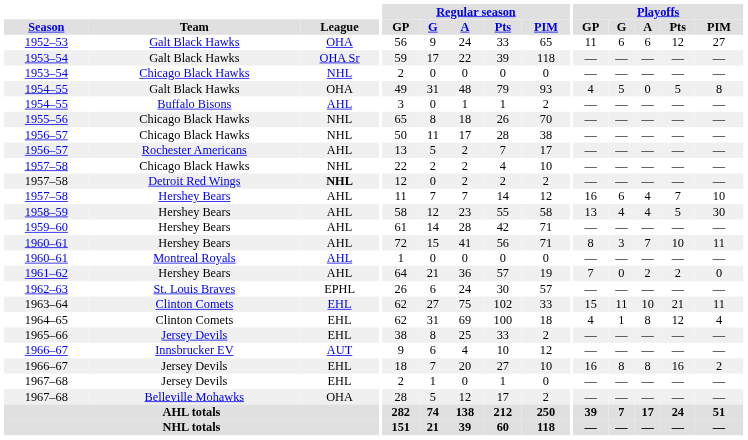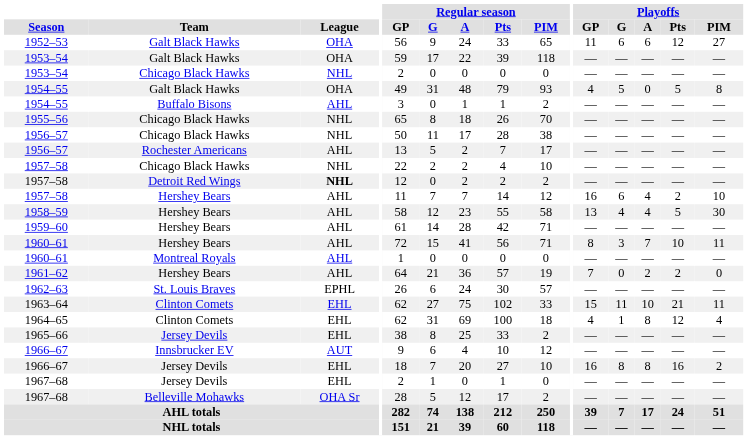 <table border="0" cellpadding="1" cellspacing="0" style="text-align:center; width:60em">
 <tr bgcolor="#e0e0e0">
 <th colspan="3" bgcolor="#ffffff"></th>
 <th rowspan="100" bgcolor="#ffffff"></th>
 <th colspan="5"><a href='#'>Regular season</a></th>
 <th rowspan="100" bgcolor="#ffffff"></th>
 <th colspan="5"><a href='#'>Playoffs</a></th>
 </tr>
 <tr bgcolor="#e0e0e0">
 <th><a href='#'>Season</a></th>
 <th>Team</th>
 <th>League</th>
 <th>GP</th>
 <th><a href='#'>G</a></th>
 <th><a href='#'>A</a></th>
 <th><a href='#'>Pts</a></th>
 <th><a href='#'>PIM</a></th>
 <th>GP</th>
 <th>G</th>
 <th>A</th>
 <th>Pts</th>
 <th>PIM</th>
 </tr>
 <tr>
 <td><a href='#'>1952–53</a></td>
 <td><a href='#'>Galt Black Hawks</a></td>
 <td><a href='#'>OHA</a></td>
 <td>56</td>
 <td>9</td>
 <td>24</td>
 <td>33</td>
 <td>65</td>
 <td>11</td>
 <td>6</td>
 <td>6</td>
 <td>12</td>
 <td>27</td>
 </tr>
 <tr bgcolor="#f0f0f0">
 <td><a href='#'>1953–54</a></td>
 <td>Galt Black Hawks</td>
-<td><a href='#'>OHA Sr</a></td>
+<td>OHA</td>
 <td>59</td>
 <td>17</td>
 <td>22</td>
 <td>39</td>
 <td>118</td>
 <td>—</td>
 <td>—</td>
 <td>—</td>
 <td>—</td>
 <td>—</td>
 </tr>
 <tr>
 <td><a href='#'>1953–54</a></td>
 <td><a href='#'>Chicago Black Hawks</a></td>
 <td><a href='#'>NHL</a></td>
 <td>2</td>
 <td>0</td>
 <td>0</td>
 <td>0</td>
 <td>0</td>
 <td>—</td>
 <td>—</td>
 <td>—</td>
 <td>—</td>
 <td>—</td>
 </tr>
 <tr bgcolor="#f0f0f0">
 <td><a href='#'>1954–55</a></td>
 <td>Galt Black Hawks</td>
 <td>OHA</td>
 <td>49</td>
 <td>31</td>
 <td>48</td>
 <td>79</td>
 <td>93</td>
 <td>4</td>
 <td>5</td>
 <td>0</td>
 <td>5</td>
 <td>8</td>
 </tr>
 <tr>
 <td><a href='#'>1954–55</a></td>
 <td><a href='#'>Buffalo Bisons</a></td>
 <td><a href='#'>AHL</a></td>
 <td>3</td>
 <td>0</td>
 <td>1</td>
 <td>1</td>
 <td>2</td>
 <td>—</td>
 <td>—</td>
 <td>—</td>
 <td>—</td>
 <td>—</td>
 </tr>
 <tr bgcolor="#f0f0f0">
 <td><a href='#'>1955–56</a></td>
 <td>Chicago Black Hawks</td>
 <td>NHL</td>
 <td>65</td>
 <td>8</td>
 <td>18</td>
 <td>26</td>
 <td>70</td>
 <td>—</td>
 <td>—</td>
 <td>—</td>
 <td>—</td>
 <td>—</td>
 </tr>
 <tr>
 <td><a href='#'>1956–57</a></td>
 <td>Chicago Black Hawks</td>
 <td>NHL</td>
 <td>50</td>
 <td>11</td>
 <td>17</td>
 <td>28</td>
 <td>38</td>
 <td>—</td>
 <td>—</td>
 <td>—</td>
 <td>—</td>
 <td>—</td>
 </tr>
 <tr bgcolor="#f0f0f0">
 <td><a href='#'>1956–57</a></td>
 <td><a href='#'>Rochester Americans</a></td>
 <td>AHL</td>
 <td>13</td>
 <td>5</td>
 <td>2</td>
 <td>7</td>
 <td>17</td>
 <td>—</td>
 <td>—</td>
 <td>—</td>
 <td>—</td>
 <td>—</td>
 </tr>
 <tr>
 <td><a href='#'>1957–58</a></td>
 <td>Chicago Black Hawks</td>
 <td>NHL</td>
 <td>22</td>
 <td>2</td>
 <td>2</td>
 <td>4</td>
 <td>10</td>
 <td>—</td>
 <td>—</td>
 <td>—</td>
 <td>—</td>
 <td>—</td>
 </tr>
 <tr bgcolor="#f0f0f0">
 <td>1957–58</td>
 <td><a href='#'>Detroit Red Wings</a></td>
 <td><strong>NHL</strong></td>
 <td>12</td>
 <td>0</td>
 <td>2</td>
 <td>2</td>
 <td>2</td>
 <td>—</td>
 <td>—</td>
 <td>—</td>
 <td>—</td>
 <td>—</td>
 </tr>
 <tr>
 <td><a href='#'>1957–58</a></td>
 <td><a href='#'>Hershey Bears</a></td>
 <td>AHL</td>
 <td>11</td>
 <td>7</td>
 <td>7</td>
 <td>14</td>
 <td>12</td>
 <td>16</td>
 <td>6</td>
 <td>4</td>
-<td>7</td>
+<td>2</td>
 <td>10</td>
 </tr>
 <tr bgcolor="#f0f0f0">
 <td><a href='#'>1958–59</a></td>
 <td>Hershey Bears</td>
 <td>AHL</td>
 <td>58</td>
 <td>12</td>
 <td>23</td>
 <td>55</td>
 <td>58</td>
 <td>13</td>
 <td>4</td>
 <td>4</td>
 <td>5</td>
 <td>30</td>
 </tr>
 <tr>
 <td><a href='#'>1959–60</a></td>
 <td>Hershey Bears</td>
 <td>AHL</td>
 <td>61</td>
 <td>14</td>
 <td>28</td>
 <td>42</td>
 <td>71</td>
 <td>—</td>
 <td>—</td>
 <td>—</td>
 <td>—</td>
 <td>—</td>
 </tr>
 <tr bgcolor="#f0f0f0">
 <td><a href='#'>1960–61</a></td>
 <td>Hershey Bears</td>
 <td>AHL</td>
 <td>72</td>
 <td>15</td>
 <td>41</td>
 <td>56</td>
 <td>71</td>
 <td>8</td>
 <td>3</td>
 <td>7</td>
 <td>10</td>
 <td>11</td>
 </tr>
 <tr>
 <td><a href='#'>1960–61</a></td>
 <td><a href='#'>Montreal Royals</a></td>
 <td><a href='#'>AHL</a></td>
 <td>1</td>
 <td>0</td>
 <td>0</td>
 <td>0</td>
 <td>0</td>
 <td>—</td>
 <td>—</td>
 <td>—</td>
 <td>—</td>
 <td>—</td>
 </tr>
 <tr bgcolor="#f0f0f0">
 <td><a href='#'>1961–62</a></td>
 <td>Hershey Bears</td>
 <td>AHL</td>
 <td>64</td>
 <td>21</td>
 <td>36</td>
 <td>57</td>
 <td>19</td>
 <td>7</td>
 <td>0</td>
 <td>2</td>
 <td>2</td>
 <td>0</td>
 </tr>
 <tr>
 <td><a href='#'>1962–63</a></td>
 <td><a href='#'>St. Louis Braves</a></td>
 <td>EPHL</td>
 <td>26</td>
 <td>6</td>
 <td>24</td>
 <td>30</td>
 <td>57</td>
 <td>—</td>
 <td>—</td>
 <td>—</td>
 <td>—</td>
 <td>—</td>
 </tr>
 <tr bgcolor="#f0f0f0">
 <td>1963–64</td>
 <td><a href='#'>Clinton Comets</a></td>
 <td><a href='#'>EHL</a></td>
 <td>62</td>
 <td>27</td>
 <td>75</td>
 <td>102</td>
 <td>33</td>
 <td>15</td>
 <td>11</td>
 <td>10</td>
 <td>21</td>
 <td>11</td>
 </tr>
 <tr>
 <td>1964–65</td>
 <td>Clinton Comets</td>
 <td>EHL</td>
 <td>62</td>
 <td>31</td>
 <td>69</td>
 <td>100</td>
 <td>18</td>
 <td>4</td>
 <td>1</td>
 <td>8</td>
 <td>12</td>
 <td>4</td>
 </tr>
 <tr bgcolor="#f0f0f0">
 <td>1965–66</td>
 <td><a href='#'>Jersey Devils</a></td>
 <td>EHL</td>
 <td>38</td>
 <td>8</td>
 <td>25</td>
 <td>33</td>
 <td>2</td>
 <td>—</td>
 <td>—</td>
 <td>—</td>
 <td>—</td>
 <td>—</td>
 </tr>
 <tr>
 <td><a href='#'>1966–67</a></td>
 <td><a href='#'>Innsbrucker EV</a></td>
 <td><a href='#'>AUT</a></td>
 <td>9</td>
 <td>6</td>
 <td>4</td>
 <td>10</td>
 <td>12</td>
 <td>—</td>
 <td>—</td>
 <td>—</td>
 <td>—</td>
 <td>—</td>
 </tr>
 <tr bgcolor="#f0f0f0">
 <td>1966–67</td>
 <td>Jersey Devils</td>
 <td>EHL</td>
 <td>18</td>
 <td>7</td>
 <td>20</td>
 <td>27</td>
 <td>10</td>
 <td>16</td>
 <td>8</td>
 <td>8</td>
 <td>16</td>
 <td>2</td>
 </tr>
 <tr>
 <td>1967–68</td>
 <td>Jersey Devils</td>
 <td>EHL</td>
 <td>2</td>
 <td>1</td>
 <td>0</td>
 <td>1</td>
 <td>0</td>
 <td>—</td>
 <td>—</td>
 <td>—</td>
 <td>—</td>
 <td>—</td>
 </tr>
 <tr bgcolor="#f0f0f0">
 <td>1967–68</td>
 <td><a href='#'>Belleville Mohawks</a></td>
-<td>OHA</td>
+<td><a href='#'>OHA Sr</a></td>
 <td>28</td>
 <td>5</td>
 <td>12</td>
 <td>17</td>
 <td>2</td>
 <td>—</td>
 <td>—</td>
 <td>—</td>
 <td>—</td>
 <td>—</td>
 </tr>
 <tr bgcolor="#e0e0e0">
 <th colspan="3">AHL totals</th>
 <th>282</th>
 <th>74</th>
 <th>138</th>
 <th>212</th>
 <th>250</th>
 <th>39</th>
 <th>7</th>
 <th>17</th>
 <th>24</th>
 <th>51</th>
 </tr>
 <tr bgcolor="#e0e0e0">
 <th colspan="3">NHL totals</th>
 <th>151</th>
 <th>21</th>
 <th>39</th>
 <th>60</th>
 <th>118</th>
 <th>—</th>
 <th>—</th>
 <th>—</th>
 <th>—</th>
 <th>—</th>
 </tr>
 </table>
